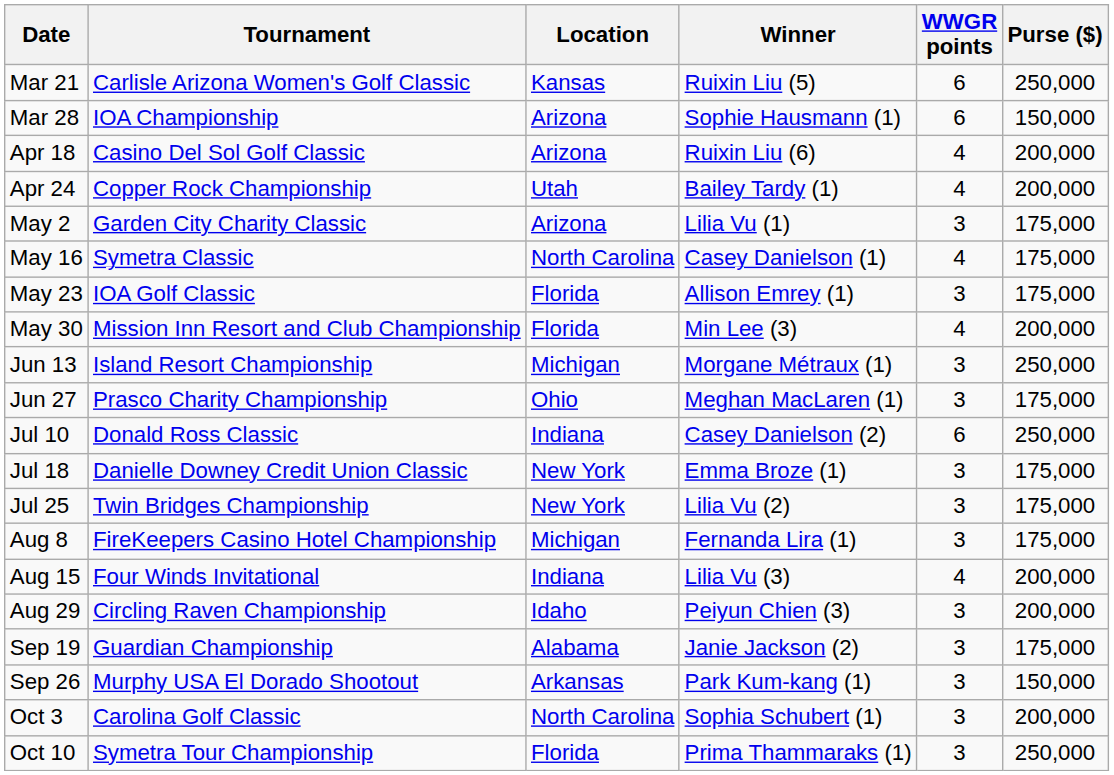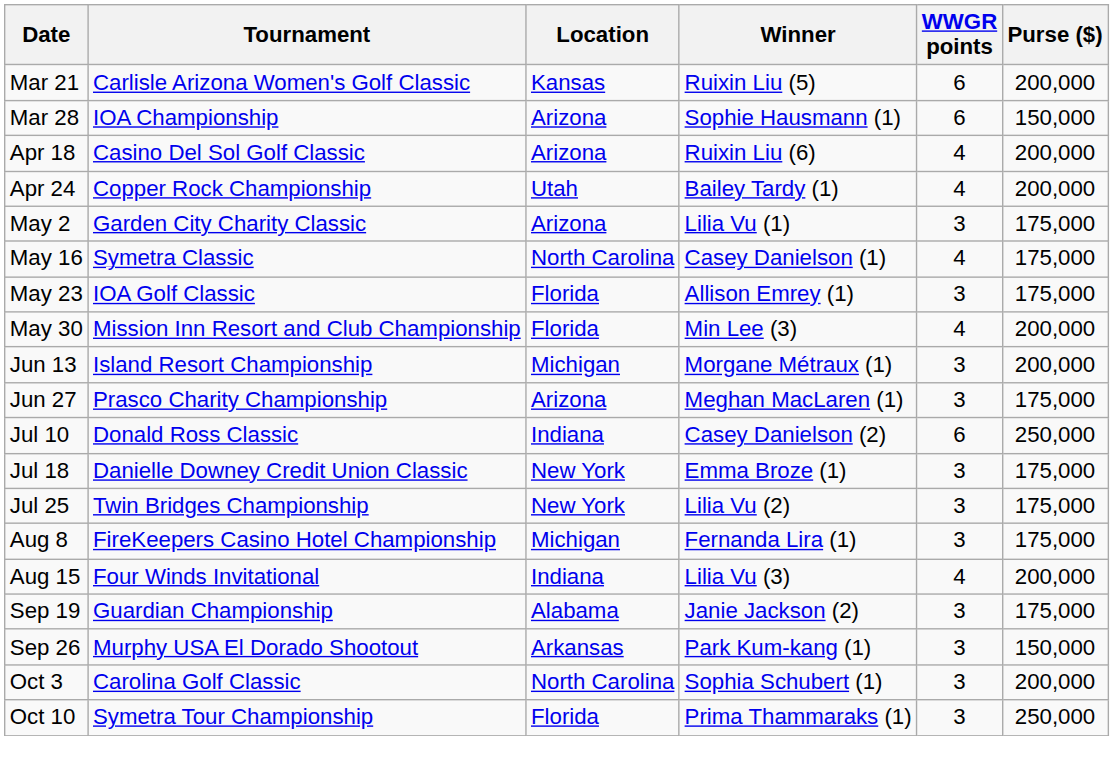 <table class="wikitable sortable">
 <tr>
 <th>Date</th>
 <th>Tournament</th>
 <th>Location</th>
 <th>Winner</th>
 <th><a href='#'>WWGR</a><br>points</th>
 <th>Purse ($)</th>
 </tr>
 <tr>
 <td>Mar 21</td>
 <td><a href='#'>Carlisle Arizona Women's Golf Classic</a></td>
 <td><a href='#'>Kansas</a></td>
 <td> <a href='#'>Ruixin Liu</a> (5)</td>
 <td align=center>6</td>
-<td align=center>250,000</td>
+<td align=center>200,000</td>
 </tr>
 <tr>
 <td>Mar 28</td>
 <td><a href='#'>IOA Championship</a></td>
 <td><a href='#'>Arizona</a></td>
 <td> <a href='#'>Sophie Hausmann</a> (1)</td>
 <td align=center>6</td>
 <td align=center>150,000</td>
 </tr>
 <tr>
 <td>Apr 18</td>
 <td><a href='#'>Casino Del Sol Golf Classic</a></td>
 <td><a href='#'>Arizona</a></td>
 <td> <a href='#'>Ruixin Liu</a> (6)</td>
 <td align=center>4</td>
 <td align=center>200,000</td>
 </tr>
 <tr>
 <td>Apr 24</td>
 <td><a href='#'>Copper Rock Championship</a></td>
 <td><a href='#'>Utah</a></td>
 <td> <a href='#'>Bailey Tardy</a> (1)</td>
 <td align=center>4</td>
 <td align=center>200,000</td>
 </tr>
 <tr>
 <td>May 2</td>
 <td><a href='#'>Garden City Charity Classic</a></td>
 <td><a href='#'>Arizona</a></td>
 <td> <a href='#'>Lilia Vu</a> (1)</td>
 <td align=center>3</td>
 <td align=center>175,000</td>
 </tr>
 <tr>
 <td>May 16</td>
 <td><a href='#'>Symetra Classic</a></td>
 <td><a href='#'>North Carolina</a></td>
 <td> <a href='#'>Casey Danielson</a> (1)</td>
 <td align=center>4</td>
 <td align=center>175,000</td>
 </tr>
 <tr>
 <td>May 23</td>
 <td><a href='#'>IOA Golf Classic</a></td>
 <td><a href='#'>Florida</a></td>
 <td> <a href='#'>Allison Emrey</a> (1)</td>
 <td align=center>3</td>
 <td align=center>175,000</td>
 </tr>
 <tr>
 <td>May 30</td>
 <td><a href='#'>Mission Inn Resort and Club Championship</a></td>
 <td><a href='#'>Florida</a></td>
 <td> <a href='#'>Min Lee</a> (3)</td>
 <td align=center>4</td>
 <td align=center>200,000</td>
 </tr>
 <tr>
 <td>Jun 13</td>
 <td><a href='#'>Island Resort Championship</a></td>
 <td><a href='#'>Michigan</a></td>
 <td> <a href='#'>Morgane Métraux</a> (1)</td>
 <td align=center>3</td>
-<td align=center>250,000</td>
+<td align=center>200,000</td>
 </tr>
 <tr>
 <td>Jun 27</td>
 <td><a href='#'>Prasco Charity Championship</a></td>
-<td><a href='#'>Ohio</a></td>
+<td><a href='#'>Arizona</a></td>
 <td> <a href='#'>Meghan MacLaren</a> (1)</td>
 <td align=center>3</td>
 <td align=center>175,000</td>
 </tr>
 <tr>
 <td>Jul 10</td>
 <td><a href='#'>Donald Ross Classic</a></td>
 <td><a href='#'>Indiana</a></td>
 <td> <a href='#'>Casey Danielson</a> (2)</td>
 <td align=center>6</td>
 <td align=center>250,000</td>
 </tr>
 <tr>
 <td>Jul 18</td>
 <td><a href='#'>Danielle Downey Credit Union Classic</a></td>
 <td><a href='#'>New York</a></td>
 <td> <a href='#'>Emma Broze</a> (1)</td>
 <td align=center>3</td>
 <td align=center>175,000</td>
 </tr>
 <tr>
 <td>Jul 25</td>
 <td><a href='#'>Twin Bridges Championship</a></td>
 <td><a href='#'>New York</a></td>
 <td> <a href='#'>Lilia Vu</a> (2)</td>
 <td align=center>3</td>
 <td align=center>175,000</td>
 </tr>
 <tr>
 <td>Aug 8</td>
 <td><a href='#'>FireKeepers Casino Hotel Championship</a></td>
 <td><a href='#'>Michigan</a></td>
 <td> <a href='#'>Fernanda Lira</a> (1)</td>
 <td align=center>3</td>
 <td align=center>175,000</td>
 </tr>
 <tr>
 <td>Aug 15</td>
 <td><a href='#'>Four Winds Invitational</a></td>
 <td><a href='#'>Indiana</a></td>
 <td> <a href='#'>Lilia Vu</a> (3)</td>
 <td align=center>4</td>
 <td align=center>200,000</td>
 </tr>
 <tr>
-<td>Aug 29</td>
-<td><a href='#'>Circling Raven Championship</a></td>
-<td><a href='#'>Idaho</a></td>
-<td> <a href='#'>Peiyun Chien</a> (3)</td>
-<td align=center>3</td>
-<td align=center>200,000</td>
-</tr>
-<tr>
 <td>Sep 19</td>
 <td><a href='#'>Guardian Championship</a></td>
 <td><a href='#'>Alabama</a></td>
 <td> <a href='#'>Janie Jackson</a> (2)</td>
 <td align=center>3</td>
 <td align=center>175,000</td>
 </tr>
 <tr>
 <td>Sep 26</td>
 <td><a href='#'>Murphy USA El Dorado Shootout</a></td>
 <td><a href='#'>Arkansas</a></td>
 <td> <a href='#'>Park Kum-kang</a> (1)</td>
 <td align=center>3</td>
 <td align=center>150,000</td>
 </tr>
 <tr>
 <td>Oct 3</td>
 <td><a href='#'>Carolina Golf Classic</a></td>
 <td><a href='#'>North Carolina</a></td>
 <td> <a href='#'>Sophia Schubert</a> (1)</td>
 <td align=center>3</td>
 <td align=center>200,000</td>
 </tr>
 <tr>
 <td>Oct 10</td>
 <td><a href='#'>Symetra Tour Championship</a></td>
 <td><a href='#'>Florida</a></td>
 <td> <a href='#'>Prima Thammaraks</a> (1)</td>
 <td align=center>3</td>
 <td align=center>250,000</td>
 </tr>
 </table>
